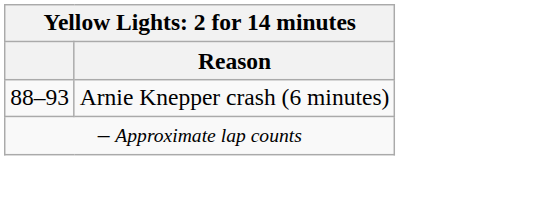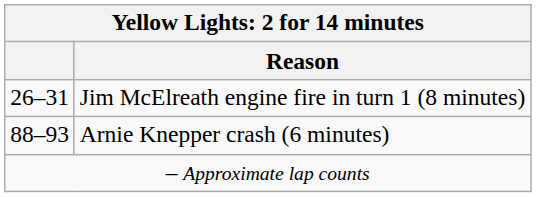 <table class="wikitable">
 <tr>
 <th colspan=2>Yellow Lights: 2 for 14 minutes</th>
 </tr>
 <tr>
 <th></th>
 <th>Reason</th>
 </tr>
 <tr>
+<td>26–31</td>
+<td>Jim McElreath engine fire in turn 1 (8 minutes)</td>
+</tr>
+<tr>
 <td>88–93</td>
 <td>Arnie Knepper crash (6 minutes)</td>
 </tr>
 <tr>
 <td colspan=2 align=center> – <em><small>Approximate lap counts</small></em></td>
 </tr>
 </table>
